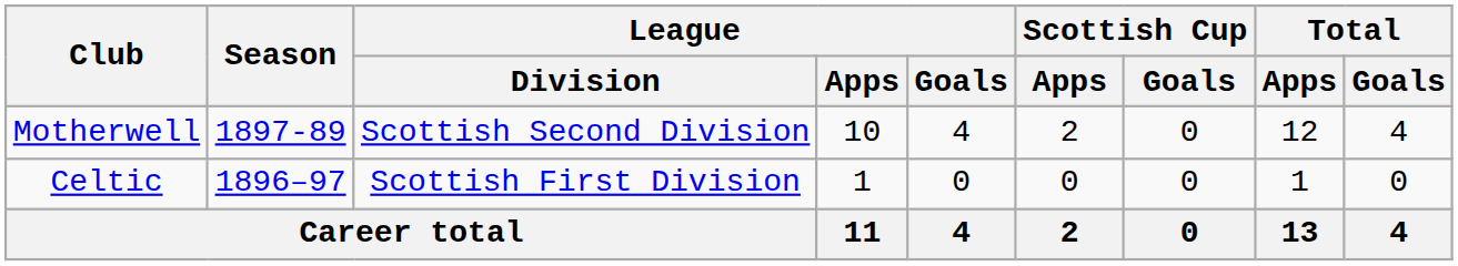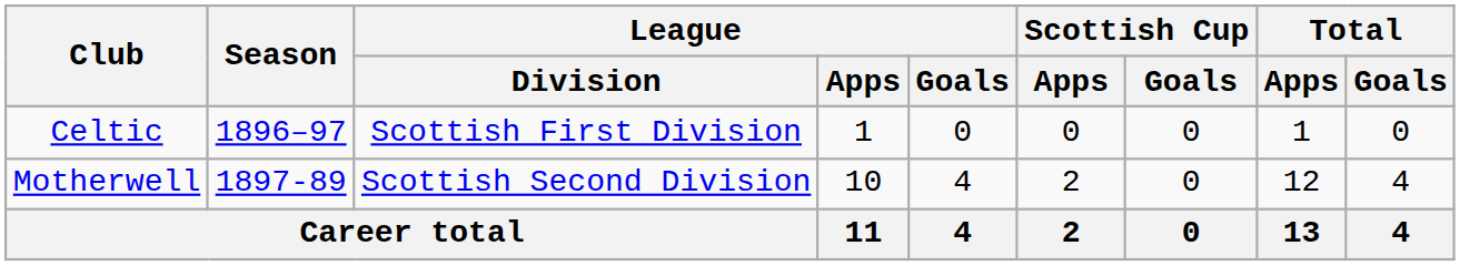 <table class="wikitable" style="text-align: center;">
 <tr>
 <th rowspan="2">Club</th>
 <th rowspan="2">Season</th>
 <th colspan="3">League</th>
 <th colspan="2">Scottish Cup</th>
 <th colspan="2">Total</th>
 </tr>
 <tr>
 <th>Division</th>
 <th>Apps</th>
 <th>Goals</th>
 <th>Apps</th>
 <th>Goals</th>
 <th>Apps</th>
 <th>Goals</th>
 </tr>
 <tr>
+<td><a href='#'>Celtic</a></td>
+<td><a href='#'>1896–97</a></td>
+<td><a href='#'>Scottish First Division</a></td>
+<td>1</td>
+<td>0</td>
+<td>0</td>
+<td>0</td>
+<td>1</td>
+<td>0</td>
+</tr>
+<tr>
 <td><a href='#'>Motherwell</a></td>
 <td><a href='#'>1897-89</a></td>
 <td><a href='#'>Scottish Second Division</a></td>
 <td>10</td>
 <td>4</td>
 <td>2</td>
 <td>0</td>
 <td>12</td>
 <td>4</td>
 </tr>
 <tr>
-<td><a href='#'>Celtic</a></td>
-<td><a href='#'>1896–97</a></td>
-<td><a href='#'>Scottish First Division</a></td>
-<td>1</td>
-<td>0</td>
-<td>0</td>
-<td>0</td>
-<td>1</td>
-<td>0</td>
-</tr>
-<tr>
 <th colspan="3">Career total</th>
 <th>11</th>
 <th>4</th>
 <th>2</th>
 <th>0</th>
 <th>13</th>
 <th>4</th>
 </tr>
 </table>
